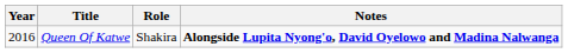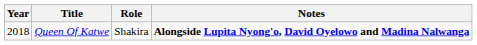 <table class="wikitable">
 <tr>
 <th>Year</th>
 <th>Title</th>
 <th>Role</th>
 <th>Notes</th>
 </tr>
 <tr>
-<td>2016</td>
+<td>2018</td>
 <td><a href='#'><em>Queen Of Katwe</em></a></td>
 <td>Shakira</td>
 <td><strong>Alongside <a href='#'>Lupita Nyong'o</a>, <a href='#'>David Oyelowo</a> and <a href='#'>Madina Nalwanga</a></strong></td>
 </tr>
 </table>
